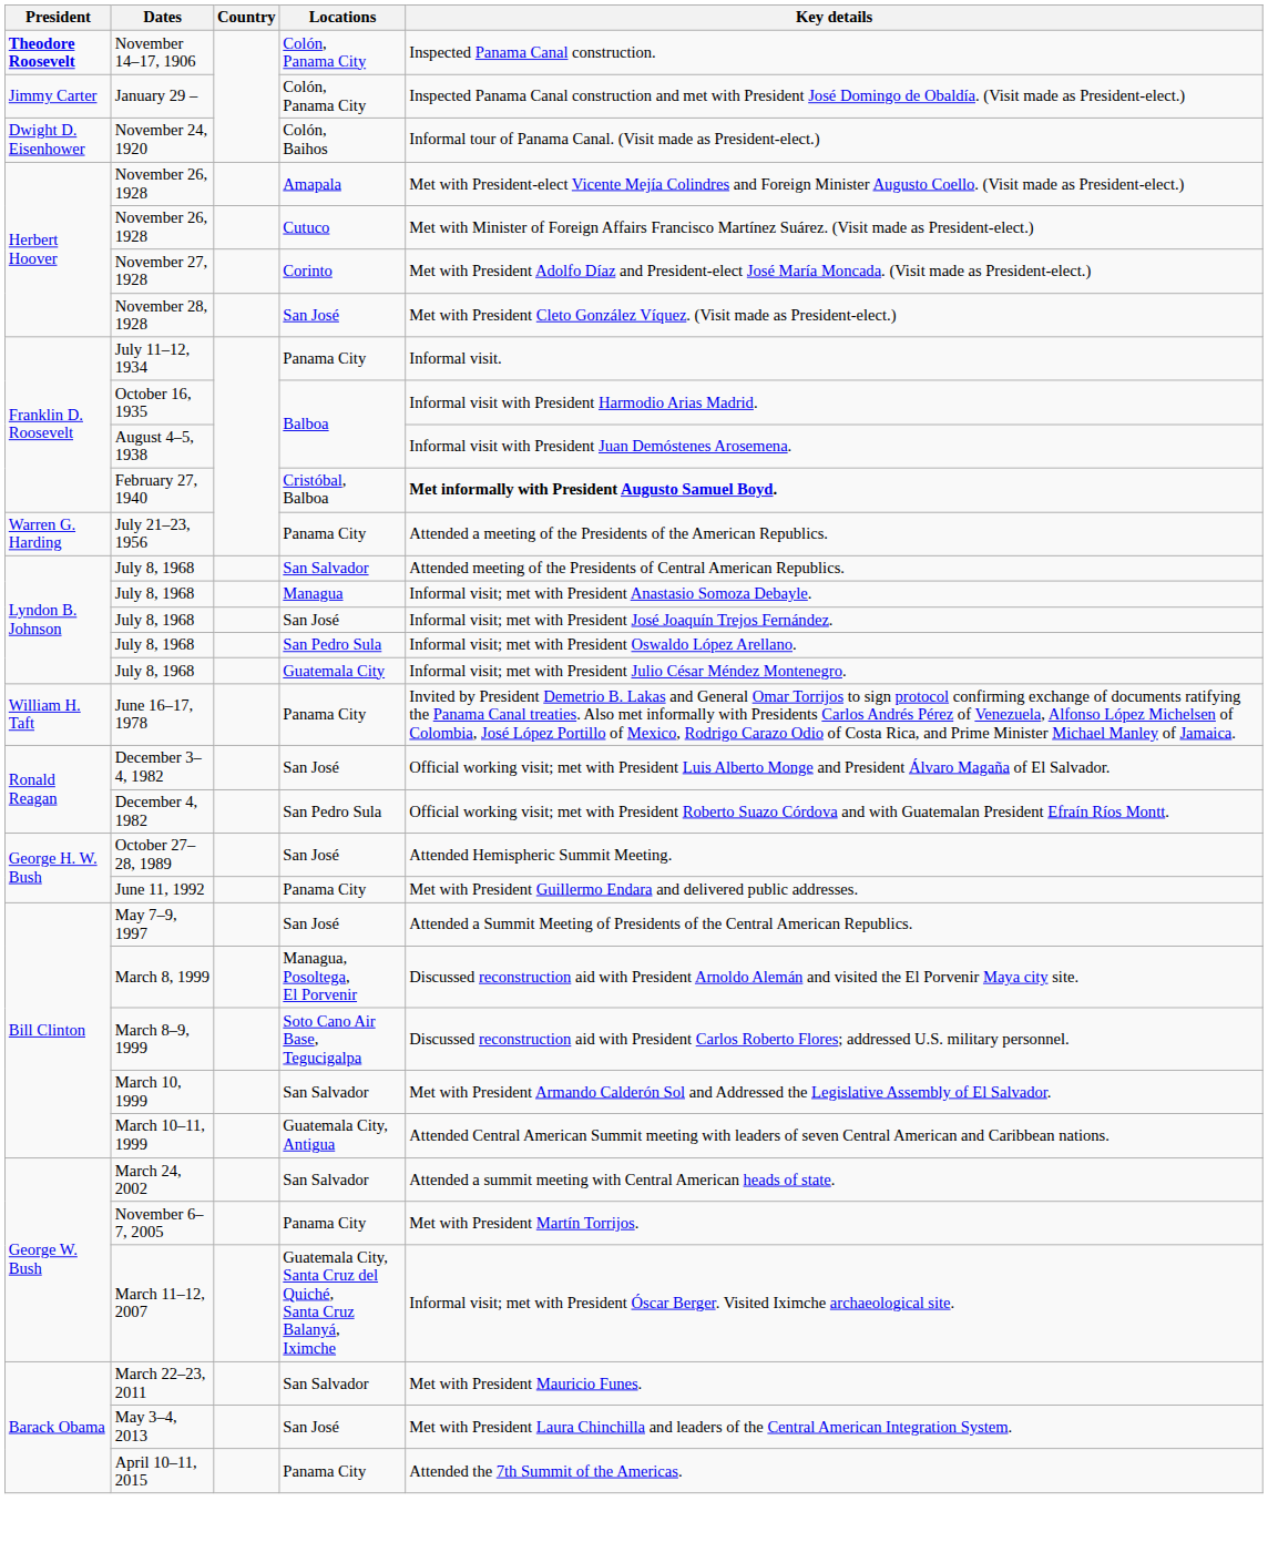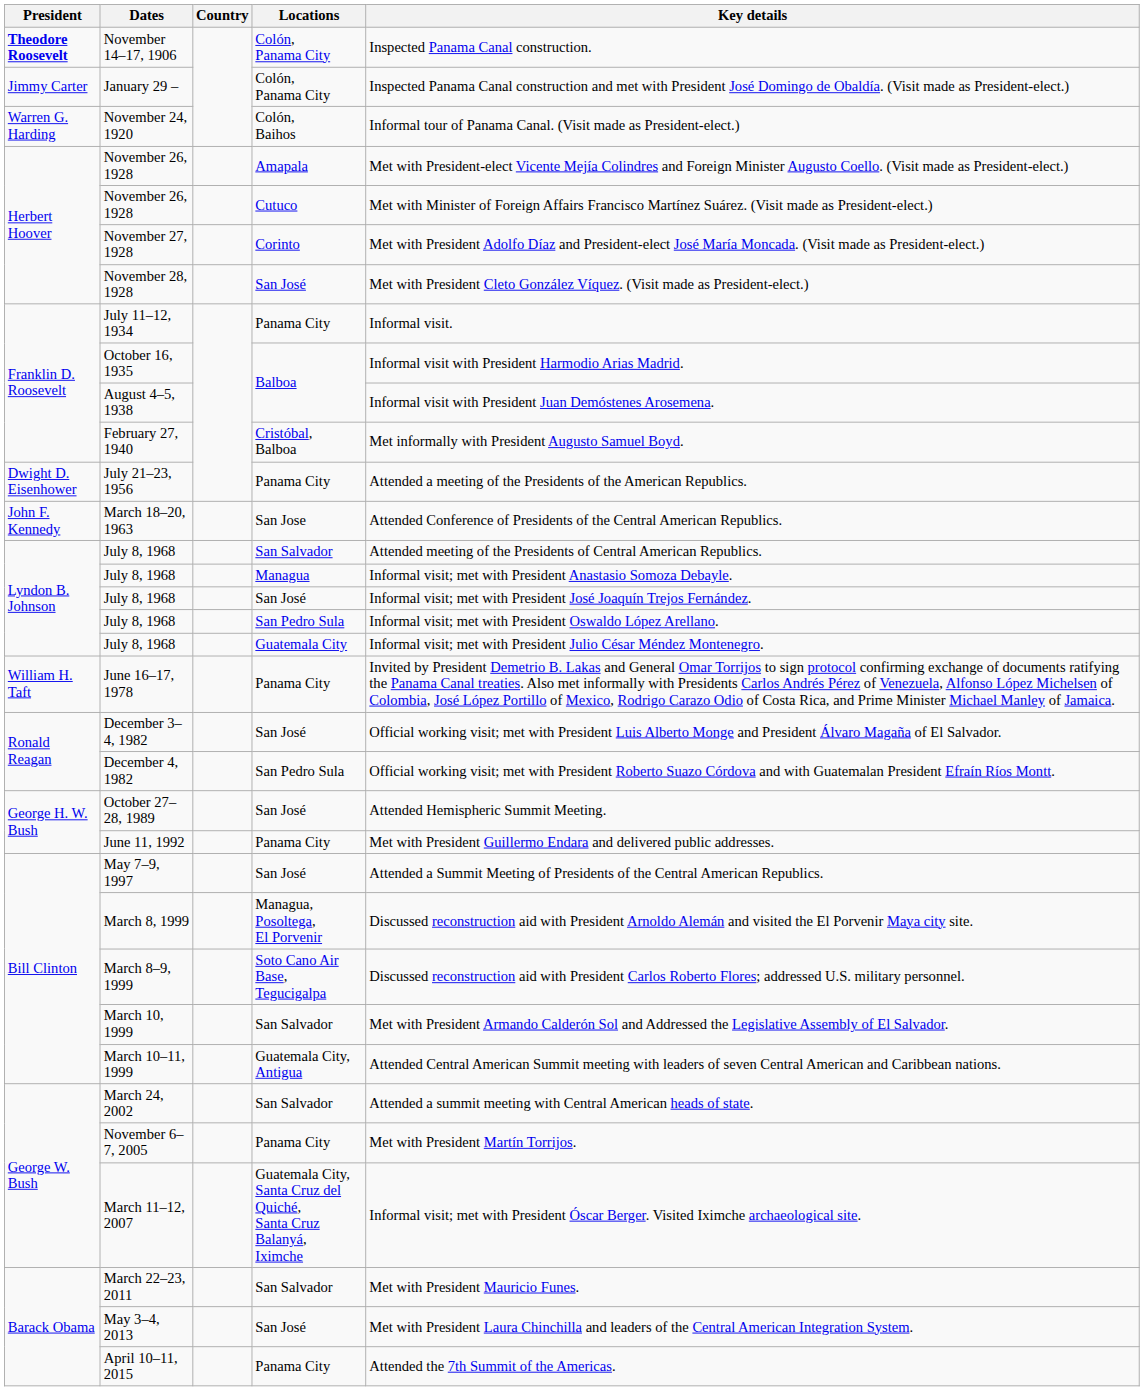 <table class="wikitable sortable">
 <tr>
 <th>President</th>
 <th>Dates</th>
 <th>Country</th>
 <th>Locations</th>
 <th>Key details</th>
 </tr>
 <tr>
 <td><strong><a href='#'>Theodore Roosevelt</a></strong></td>
 <td>November 14–17, 1906</td>
 <td rowspan=3></td>
 <td><a href='#'>Colón</a>,<br><a href='#'>Panama City</a></td>
 <td>Inspected <a href='#'>Panama Canal</a> construction.</td>
 </tr>
 <tr>
 <td><a href='#'>Jimmy Carter</a></td>
 <td>January 29 – </td>
 <td>Colón,<br>Panama City</td>
 <td>Inspected Panama Canal construction and met with President <a href='#'>José Domingo de Obaldía</a>. (Visit made as President-elect.)</td>
 </tr>
 <tr>
-<td><a href='#'>Dwight D. Eisenhower</a></td>
+<td><a href='#'>Warren G. Harding</a></td>
 <td>November 24, 1920</td>
 <td>Colón,<br>Baihos</td>
 <td>Informal tour of Panama Canal. (Visit made as President-elect.)</td>
 </tr>
 <tr>
 <td rowspan=4><a href='#'>Herbert Hoover</a></td>
 <td>November 26, 1928</td>
 <td></td>
 <td><a href='#'>Amapala</a></td>
 <td>Met with President-elect <a href='#'>Vicente Mejía Colindres</a> and Foreign Minister <a href='#'>Augusto Coello</a>. (Visit made as President-elect.)</td>
 </tr>
 <tr>
 <td>November 26, 1928</td>
 <td nowrap></td>
 <td><a href='#'>Cutuco</a></td>
 <td>Met with Minister of Foreign Affairs Francisco Martínez Suárez. (Visit made as President-elect.)</td>
 </tr>
 <tr>
 <td>November 27, 1928</td>
 <td></td>
 <td><a href='#'>Corinto</a></td>
 <td>Met with President <a href='#'>Adolfo Díaz</a> and President-elect <a href='#'>José María Moncada</a>. (Visit made as President-elect.)</td>
 </tr>
 <tr>
 <td>November 28, 1928</td>
 <td></td>
 <td><a href='#'>San José</a></td>
 <td>Met with President <a href='#'>Cleto González Víquez</a>. (Visit made as President-elect.)</td>
 </tr>
 <tr>
 <td rowspan=4><a href='#'>Franklin D. Roosevelt</a></td>
 <td>July 11–12, 1934</td>
 <td rowspan=5></td>
 <td>Panama City</td>
 <td>Informal visit.</td>
 </tr>
 <tr>
 <td>October 16, 1935</td>
 <td rowspan=2><a href='#'>Balboa</a></td>
 <td>Informal visit with President <a href='#'>Harmodio Arias Madrid</a>.</td>
 </tr>
 <tr>
 <td>August 4–5, 1938</td>
 <td>Informal visit with President <a href='#'>Juan Demóstenes Arosemena</a>.</td>
 </tr>
 <tr>
 <td>February 27, 1940</td>
 <td><a href='#'>Cristóbal</a>,<br>Balboa</td>
-<td><strong>Met informally with President <a href='#'>Augusto Samuel Boyd</a>.</strong></td>
+<td>Met informally with President <a href='#'>Augusto Samuel Boyd</a>.</td>
 </tr>
 <tr>
-<td><a href='#'>Warren G. Harding</a></td>
+<td><a href='#'>Dwight D. Eisenhower</a></td>
 <td>July 21–23, 1956</td>
 <td>Panama City</td>
 <td>Attended a meeting of the Presidents of the American Republics.</td>
+</tr>
+<tr>
+<td><a href='#'>John F. Kennedy</a></td>
+<td>March 18–20, 1963</td>
+<td></td>
+<td>San Jose</td>
+<td>Attended Conference of Presidents of the Central American Republics.</td>
 </tr>
 <tr>
 <td rowspan=5><a href='#'>Lyndon B. Johnson</a></td>
 <td>July 8, 1968</td>
 <td></td>
 <td><a href='#'>San Salvador</a></td>
 <td>Attended meeting of the Presidents of Central American Republics.</td>
 </tr>
 <tr>
 <td>July 8, 1968</td>
 <td></td>
 <td><a href='#'>Managua</a></td>
 <td>Informal visit; met with President <a href='#'>Anastasio Somoza Debayle</a>.</td>
 </tr>
 <tr>
 <td>July 8, 1968</td>
 <td></td>
 <td>San José</td>
 <td>Informal visit; met with President <a href='#'>José Joaquín Trejos Fernández</a>.</td>
 </tr>
 <tr>
 <td>July 8, 1968</td>
 <td></td>
 <td nowrap><a href='#'>San Pedro Sula</a></td>
 <td>Informal visit; met with President <a href='#'>Oswaldo López Arellano</a>.</td>
 </tr>
 <tr>
 <td>July 8, 1968</td>
 <td></td>
 <td><a href='#'>Guatemala City</a></td>
 <td>Informal visit; met with President <a href='#'>Julio César Méndez Montenegro</a>.</td>
 </tr>
 <tr>
 <td><a href='#'>William H. Taft</a></td>
 <td>June 16–17, 1978</td>
 <td></td>
 <td>Panama City</td>
 <td>Invited by President <a href='#'>Demetrio B. Lakas</a> and General <a href='#'>Omar Torrijos</a> to sign <a href='#'>protocol</a> confirming exchange of documents ratifying the <a href='#'>Panama Canal treaties</a>. Also met informally with Presidents <a href='#'>Carlos Andrés Pérez</a> of <a href='#'>Venezuela</a>, <a href='#'>Alfonso López Michelsen</a> of <a href='#'>Colombia</a>, <a href='#'>José López Portillo</a> of <a href='#'>Mexico</a>, <a href='#'>Rodrigo Carazo Odio</a> of Costa Rica, and Prime Minister <a href='#'>Michael Manley</a> of <a href='#'>Jamaica</a>.</td>
 </tr>
 <tr>
 <td rowspan=2><a href='#'>Ronald Reagan</a></td>
 <td>December 3–4, 1982</td>
 <td></td>
 <td>San José</td>
 <td>Official working visit; met with President <a href='#'>Luis Alberto Monge</a> and President <a href='#'>Álvaro Magaña</a> of El Salvador.</td>
 </tr>
 <tr>
 <td>December 4, 1982</td>
 <td></td>
 <td>San Pedro Sula</td>
 <td>Official working visit; met with President <a href='#'>Roberto Suazo Córdova</a> and with Guatemalan President <a href='#'>Efraín Ríos Montt</a>.</td>
 </tr>
 <tr>
 <td rowspan=2><a href='#'>George H. W. Bush</a></td>
 <td>October 27–28, 1989</td>
 <td></td>
 <td>San José</td>
 <td>Attended Hemispheric Summit Meeting.</td>
 </tr>
 <tr>
 <td>June 11, 1992</td>
 <td></td>
 <td>Panama City</td>
 <td>Met with President <a href='#'>Guillermo Endara</a> and delivered public addresses.</td>
 </tr>
 <tr>
 <td rowspan=5><a href='#'>Bill Clinton</a></td>
 <td>May 7–9, 1997</td>
 <td></td>
 <td>San José</td>
 <td>Attended a Summit Meeting of Presidents of the Central American Republics.</td>
 </tr>
 <tr>
 <td>March 8, 1999</td>
 <td></td>
 <td>Managua,<br><a href='#'>Posoltega</a>,<br><a href='#'>El Porvenir</a></td>
 <td>Discussed <a href='#'>reconstruction</a> aid with President <a href='#'>Arnoldo Alemán</a> and visited the El Porvenir <a href='#'>Maya city</a> site.</td>
 </tr>
 <tr>
 <td>March 8–9, 1999</td>
 <td></td>
 <td><a href='#'>Soto Cano Air Base</a>,<br><a href='#'>Tegucigalpa</a></td>
 <td>Discussed <a href='#'>reconstruction</a> aid with President <a href='#'>Carlos Roberto Flores</a>; addressed U.S. military personnel.</td>
 </tr>
 <tr>
 <td>March 10, 1999</td>
 <td></td>
 <td>San Salvador</td>
 <td>Met with President <a href='#'>Armando Calderón Sol</a> and Addressed the <a href='#'>Legislative Assembly of El Salvador</a>.</td>
 </tr>
 <tr>
 <td>March 10–11, 1999</td>
 <td></td>
 <td>Guatemala City,<br><a href='#'>Antigua</a></td>
 <td>Attended Central American Summit meeting with leaders of seven Central American and Caribbean nations.</td>
 </tr>
 <tr>
 <td rowspan=3><a href='#'>George W. Bush</a></td>
 <td>March 24, 2002</td>
 <td></td>
 <td>San Salvador</td>
 <td>Attended a summit meeting with Central American <a href='#'>heads of state</a>.</td>
 </tr>
 <tr>
 <td>November 6–7, 2005</td>
 <td></td>
 <td>Panama City</td>
 <td>Met with President <a href='#'>Martín Torrijos</a>.</td>
 </tr>
 <tr>
 <td>March 11–12, 2007</td>
 <td></td>
 <td>Guatemala City,<br><a href='#'>Santa Cruz del Quiché</a>,<br><a href='#'>Santa Cruz Balanyá</a>,<br><a href='#'>Iximche</a></td>
 <td>Informal visit; met with President <a href='#'>Óscar Berger</a>. Visited Iximche <a href='#'>archaeological site</a>.</td>
 </tr>
 <tr>
 <td rowspan=3><a href='#'>Barack Obama</a></td>
 <td>March 22–23, 2011</td>
 <td></td>
 <td>San Salvador</td>
 <td>Met with President <a href='#'>Mauricio Funes</a>.</td>
 </tr>
 <tr>
 <td>May 3–4, 2013</td>
 <td></td>
 <td>San José</td>
 <td>Met with President <a href='#'>Laura Chinchilla</a> and leaders of the <a href='#'>Central American Integration System</a>.</td>
 </tr>
 <tr>
 <td>April 10–11, 2015</td>
 <td></td>
 <td>Panama City</td>
 <td>Attended the <a href='#'>7th Summit of the Americas</a>.</td>
 </tr>
 </table>
